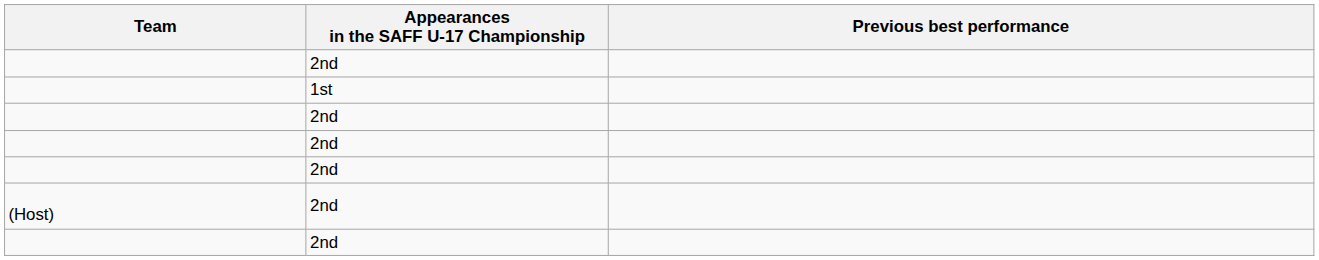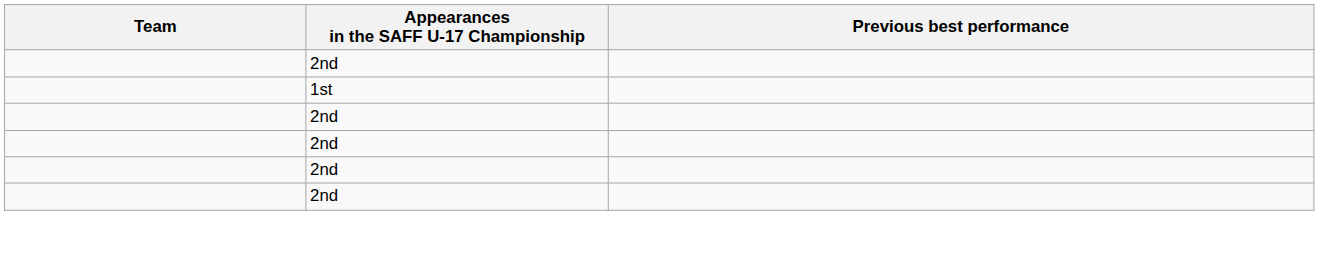 <table class="wikitable">
 <tr>
 <th style="width:16.67%;">Team</th>
 <th style="width:16.67%;">Appearances <br> in the SAFF U-17 Championship</th>
 <th width=39%>Previous best performance</th>
 </tr>
 <tr>
 <td></td>
 <td>2nd</td>
 <td></td>
 </tr>
 <tr>
 <td></td>
 <td>1st</td>
 <td></td>
 </tr>
 <tr>
 <td></td>
 <td>2nd</td>
 <td></td>
 </tr>
 <tr>
 <td></td>
 <td>2nd</td>
 <td></td>
 </tr>
 <tr>
 <td></td>
 <td>2nd</td>
 <td></td>
 </tr>
 <tr>
-<td><br>(Host)</td>
-<td>2nd</td>
-<td></td>
-</tr>
-<tr>
 <td></td>
 <td>2nd</td>
 <td></td>
 </tr>
 </table>
